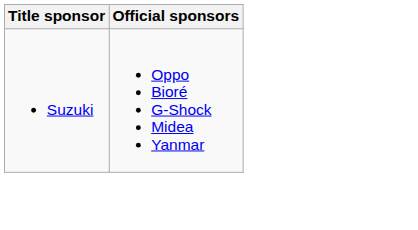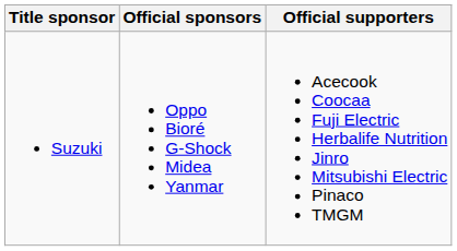 <table class="wikitable">
 <tr>
 <th>Title sponsor</th>
 <th>Official sponsors</th>
+<th>Official supporters</th>
 </tr>
 <tr>
 <td><br><ul><li><a href='#'>Suzuki</a></li></ul></td>
 <td><br><ul><li><a href='#'>Oppo</a></li><li><a href='#'>Bioré</a></li><li><a href='#'>G-Shock</a></li><li><a href='#'>Midea</a></li><li><a href='#'>Yanmar</a></li></ul></td>
+<td><br><ul><li>Acecook</li><li><a href='#'>Coocaa</a></li><li><a href='#'>Fuji Electric</a></li><li><a href='#'>Herbalife Nutrition</a></li><li><a href='#'>Jinro</a></li><li><a href='#'>Mitsubishi Electric</a></li><li>Pinaco</li><li>TMGM</li></ul></td>
 </tr>
 </table>
